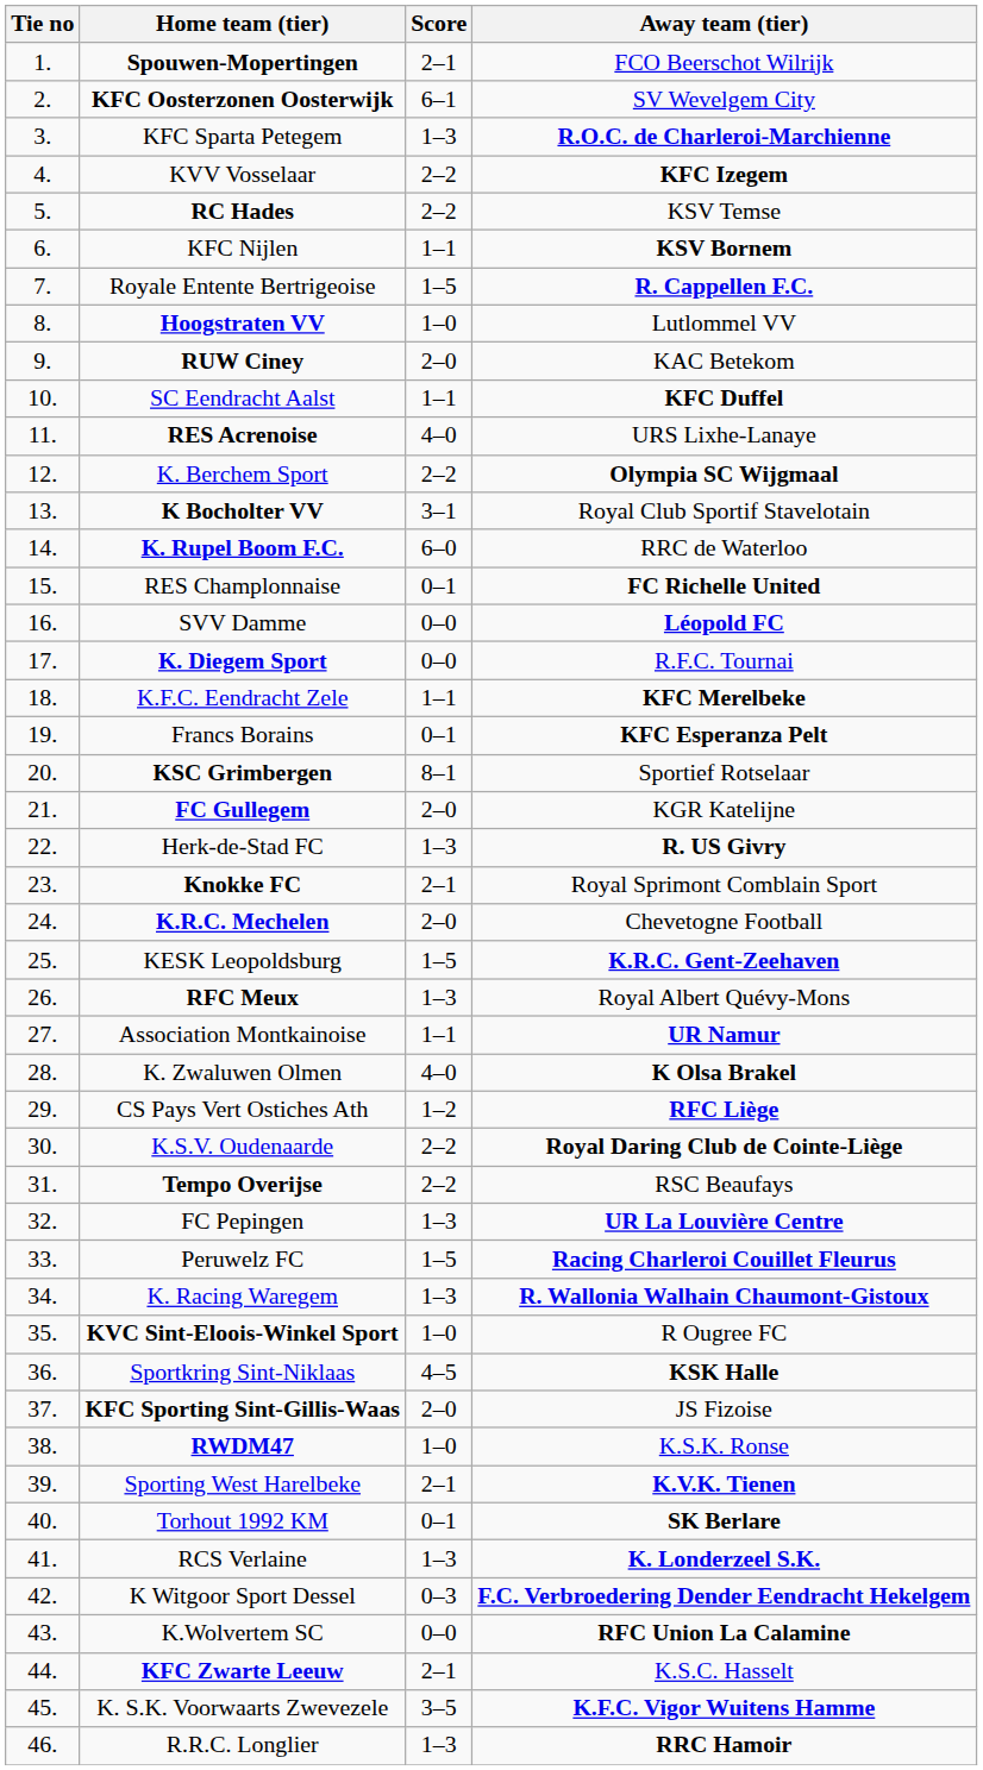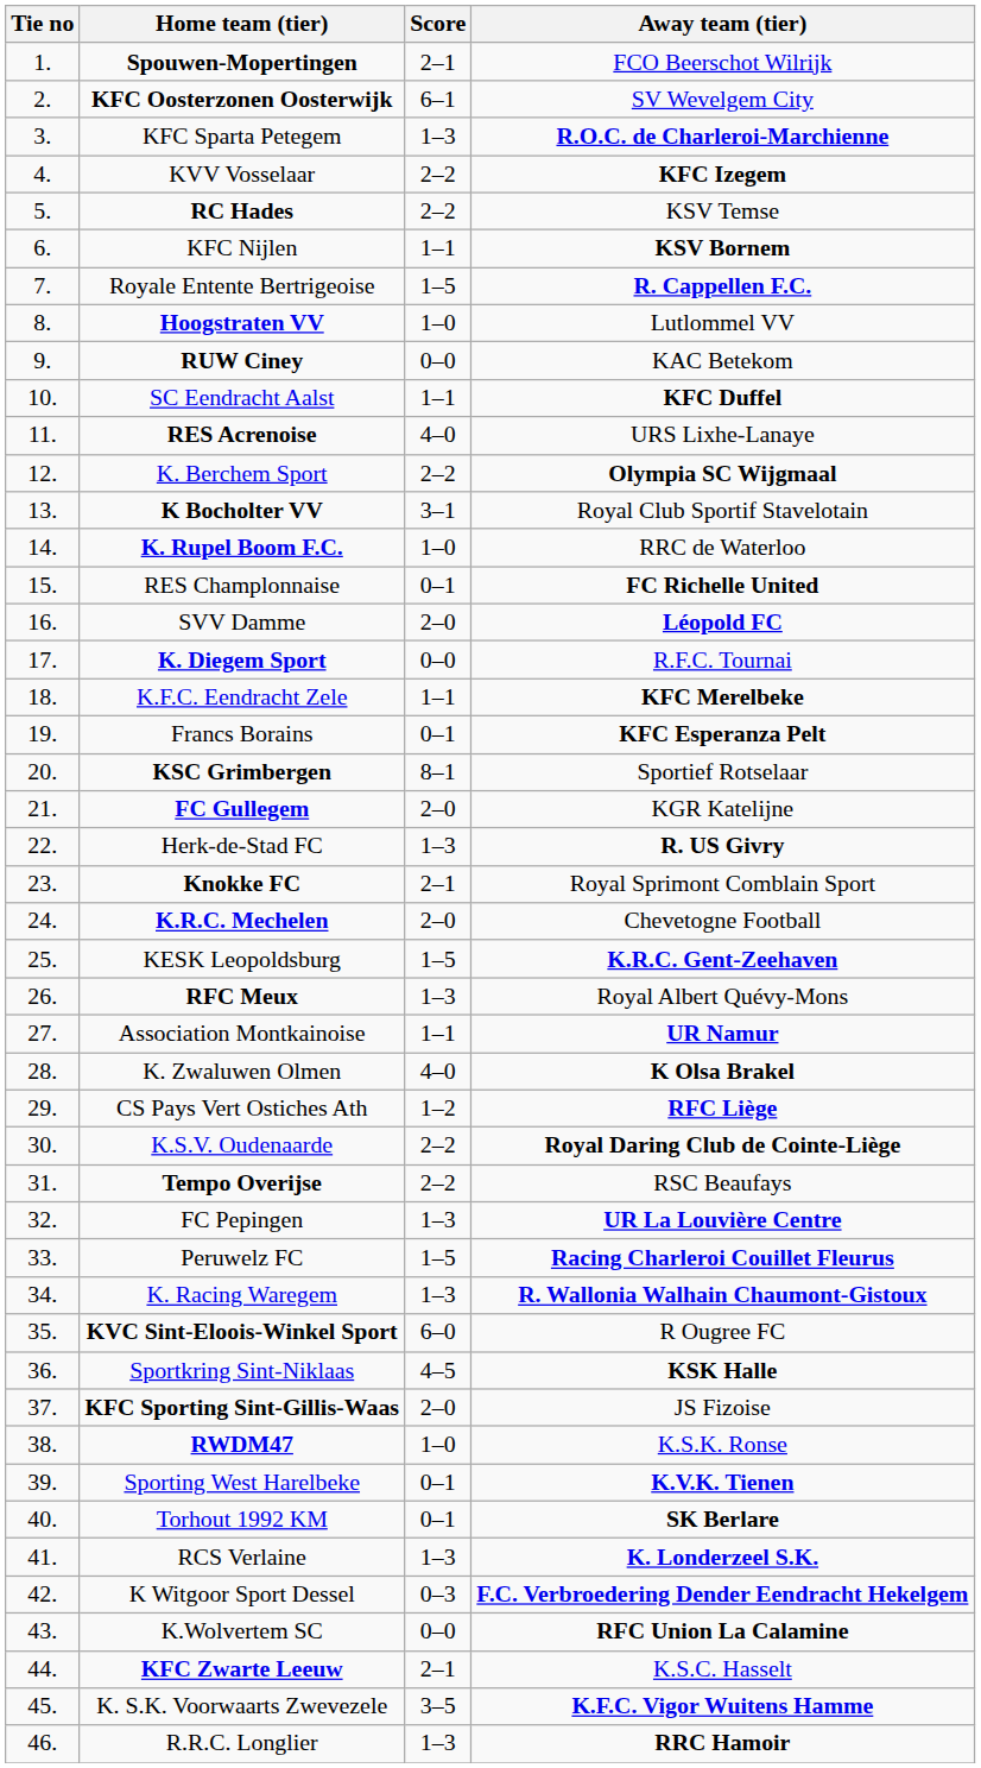 <table class="wikitable" style="text-align: center">
 <tr>
 <th>Tie no</th>
 <th>Home team (tier)</th>
 <th>Score</th>
 <th>Away team (tier)</th>
 </tr>
 <tr>
 <td>1.</td>
 <td><strong>Spouwen-Mopertingen</strong></td>
 <td>2–1 </td>
 <td><a href='#'>FCO Beerschot Wilrijk</a></td>
 </tr>
 <tr>
 <td>2.</td>
 <td><strong>KFC Oosterzonen Oosterwijk</strong></td>
 <td>6–1</td>
 <td><a href='#'>SV Wevelgem City</a></td>
 </tr>
 <tr>
 <td>3.</td>
 <td>KFC Sparta Petegem</td>
 <td>1–3</td>
 <td><strong><a href='#'>R.O.C. de Charleroi-Marchienne</a></strong></td>
 </tr>
 <tr>
 <td>4.</td>
 <td>KVV Vosselaar</td>
 <td>2–2 </td>
 <td><strong>KFC Izegem</strong></td>
 </tr>
 <tr>
 <td>5.</td>
 <td><strong>RC Hades</strong></td>
 <td>2–2 </td>
 <td>KSV Temse</td>
 </tr>
 <tr>
 <td>6.</td>
 <td>KFC Nijlen</td>
 <td>1–1 </td>
 <td><strong>KSV Bornem</strong></td>
 </tr>
 <tr>
 <td>7.</td>
 <td>Royale Entente Bertrigeoise</td>
 <td>1–5</td>
 <td><strong><a href='#'>R. Cappellen F.C.</a></strong></td>
 </tr>
 <tr>
 <td>8.</td>
 <td><strong><a href='#'>Hoogstraten VV</a></strong></td>
 <td>1–0</td>
 <td>Lutlommel VV</td>
 </tr>
 <tr>
 <td>9.</td>
 <td><strong>RUW Ciney</strong></td>
-<td>2–0</td>
+<td>0–0 </td>
 <td>KAC Betekom</td>
 </tr>
 <tr>
 <td>10.</td>
 <td><a href='#'>SC Eendracht Aalst</a></td>
 <td>1–1 </td>
 <td><strong>KFC Duffel</strong></td>
 </tr>
 <tr>
 <td>11.</td>
 <td><strong>RES Acrenoise</strong></td>
 <td>4–0</td>
 <td>URS Lixhe-Lanaye</td>
 </tr>
 <tr>
 <td>12.</td>
 <td><a href='#'>K. Berchem Sport</a></td>
 <td>2–2 </td>
 <td><strong>Olympia SC Wijgmaal</strong></td>
 </tr>
 <tr>
 <td>13.</td>
 <td><strong>K Bocholter VV</strong></td>
 <td>3–1</td>
 <td>Royal Club Sportif Stavelotain</td>
 </tr>
 <tr>
 <td>14.</td>
 <td><strong><a href='#'>K. Rupel Boom F.C.</a></strong></td>
-<td>6–0</td>
+<td>1–0</td>
 <td>RRC de Waterloo</td>
 </tr>
 <tr>
 <td>15.</td>
 <td>RES Champlonnaise</td>
 <td>0–1</td>
 <td><strong>FC Richelle United</strong></td>
 </tr>
 <tr>
 <td>16.</td>
 <td>SVV Damme</td>
-<td>0–0 </td>
+<td>2–0</td>
 <td><strong><a href='#'>Léopold FC</a></strong></td>
 </tr>
 <tr>
 <td>17.</td>
 <td><strong><a href='#'>K. Diegem Sport</a></strong></td>
 <td>0–0 </td>
 <td><a href='#'>R.F.C. Tournai</a></td>
 </tr>
 <tr>
 <td>18.</td>
 <td><a href='#'>K.F.C. Eendracht Zele</a></td>
 <td>1–1 </td>
 <td><strong>KFC Merelbeke</strong></td>
 </tr>
 <tr>
 <td>19.</td>
 <td>Francs Borains</td>
 <td>0–1</td>
 <td><strong>KFC Esperanza Pelt</strong></td>
 </tr>
 <tr>
 <td>20.</td>
 <td><strong>KSC Grimbergen</strong></td>
 <td>8–1</td>
 <td>Sportief Rotselaar</td>
 </tr>
 <tr>
 <td>21.</td>
 <td><strong><a href='#'>FC Gullegem</a></strong></td>
 <td>2–0</td>
 <td>KGR Katelijne</td>
 </tr>
 <tr>
 <td>22.</td>
 <td>Herk-de-Stad FC</td>
 <td>1–3</td>
 <td><strong>R. US Givry</strong></td>
 </tr>
 <tr>
 <td>23.</td>
 <td><strong>Knokke FC</strong></td>
 <td>2–1</td>
 <td>Royal Sprimont Comblain Sport</td>
 </tr>
 <tr>
 <td>24.</td>
 <td><strong><a href='#'>K.R.C. Mechelen</a></strong></td>
 <td>2–0</td>
 <td>Chevetogne Football</td>
 </tr>
 <tr>
 <td>25.</td>
 <td>KESK Leopoldsburg</td>
 <td>1–5</td>
 <td><strong><a href='#'>K.R.C. Gent-Zeehaven</a></strong></td>
 </tr>
 <tr>
 <td>26.</td>
 <td><strong>RFC Meux</strong></td>
 <td>1–3</td>
 <td>Royal Albert Quévy-Mons</td>
 </tr>
 <tr>
 <td>27.</td>
 <td>Association Montkainoise</td>
 <td>1–1 </td>
 <td><strong><a href='#'>UR Namur</a></strong></td>
 </tr>
 <tr>
 <td>28.</td>
 <td>K. Zwaluwen Olmen</td>
 <td>4–0</td>
 <td><strong>K Olsa Brakel</strong></td>
 </tr>
 <tr>
 <td>29.</td>
 <td>CS Pays Vert Ostiches Ath</td>
 <td>1–2</td>
 <td><strong><a href='#'>RFC Liège</a></strong></td>
 </tr>
 <tr>
 <td>30.</td>
 <td><a href='#'>K.S.V. Oudenaarde</a></td>
 <td>2–2 </td>
 <td><strong> Royal Daring Club de Cointe-Liège</strong></td>
 </tr>
 <tr>
 <td>31.</td>
 <td><strong>Tempo Overijse</strong></td>
 <td>2–2 </td>
 <td>RSC Beaufays</td>
 </tr>
 <tr>
 <td>32.</td>
 <td>FC Pepingen</td>
 <td>1–3</td>
 <td><strong><a href='#'>UR La Louvière Centre</a></strong></td>
 </tr>
 <tr>
 <td>33.</td>
 <td>Peruwelz FC</td>
 <td>1–5</td>
 <td><strong><a href='#'>Racing Charleroi Couillet Fleurus</a></strong></td>
 </tr>
 <tr>
 <td>34.</td>
 <td><a href='#'>K. Racing Waregem</a></td>
 <td>1–3</td>
 <td><strong><a href='#'>R. Wallonia Walhain Chaumont-Gistoux</a></strong></td>
 </tr>
 <tr>
 <td>35.</td>
 <td><strong>KVC Sint-Eloois-Winkel Sport</strong></td>
-<td>1–0</td>
+<td>6–0</td>
 <td>R Ougree FC</td>
 </tr>
 <tr>
 <td>36.</td>
 <td><a href='#'>Sportkring Sint-Niklaas</a></td>
 <td>4–5</td>
 <td><strong>KSK Halle</strong></td>
 </tr>
 <tr>
 <td>37.</td>
 <td><strong>KFC Sporting Sint-Gillis-Waas</strong></td>
 <td>2–0</td>
 <td>JS Fizoise</td>
 </tr>
 <tr>
 <td>38.</td>
 <td><strong><a href='#'>RWDM47</a></strong></td>
 <td>1–0</td>
 <td><a href='#'>K.S.K. Ronse</a></td>
 </tr>
 <tr>
 <td>39.</td>
 <td><a href='#'>Sporting West Harelbeke</a></td>
-<td>2–1</td>
+<td>0–1</td>
 <td><strong><a href='#'>K.V.K. Tienen</a></strong></td>
 </tr>
 <tr>
 <td>40.</td>
 <td><a href='#'>Torhout 1992 KM</a></td>
 <td>0–1</td>
 <td><strong>SK Berlare</strong></td>
 </tr>
 <tr>
 <td>41.</td>
 <td>RCS Verlaine</td>
 <td>1–3</td>
 <td><strong><a href='#'>K. Londerzeel S.K.</a></strong></td>
 </tr>
 <tr>
 <td>42.</td>
 <td>K Witgoor Sport Dessel</td>
 <td>0–3</td>
 <td><strong><a href='#'>F.C. Verbroedering Dender Eendracht Hekelgem</a></strong></td>
 </tr>
 <tr>
 <td>43.</td>
 <td>K.Wolvertem SC</td>
 <td>0–0 </td>
 <td><strong>RFC Union La Calamine</strong></td>
 </tr>
 <tr>
 <td>44.</td>
 <td><strong><a href='#'>KFC Zwarte Leeuw</a></strong></td>
 <td>2–1</td>
 <td><a href='#'>K.S.C. Hasselt</a></td>
 </tr>
 <tr>
 <td>45.</td>
 <td>K. S.K. Voorwaarts Zwevezele</td>
 <td>3–5</td>
 <td><strong><a href='#'>K.F.C. Vigor Wuitens Hamme</a></strong></td>
 </tr>
 <tr>
 <td>46.</td>
 <td>R.R.C. Longlier</td>
 <td>1–3</td>
 <td><strong>RRC Hamoir</strong></td>
 </tr>
 </table>
